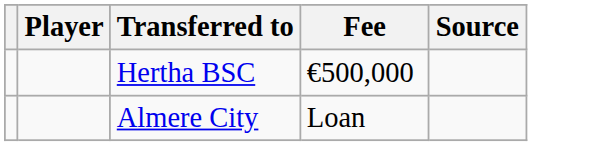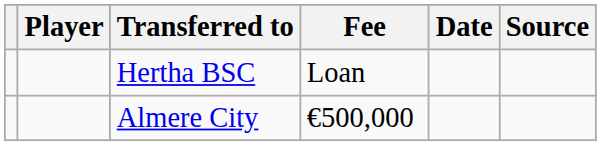 <table class="wikitable plainrowheaders sortable">
 <tr>
 <th></th>
 <th scope="col">Player</th>
 <th>Transferred to</th>
 <th style="width: 65px;">Fee</th>
+<th scope="col">Date</th>
 <th scope="col">Source</th>
 </tr>
 <tr>
 <td align=center></td>
 <td></td>
 <td> <a href='#'>Hertha BSC</a></td>
-<td>€500,000</td>
+<td>Loan</td>
+<td></td>
 <td></td>
 </tr>
 <tr>
 <td align=center></td>
 <td></td>
 <td> <a href='#'>Almere City</a></td>
-<td>Loan</td>
+<td>€500,000</td>
+<td></td>
 <td></td>
 </tr>
 </table>
